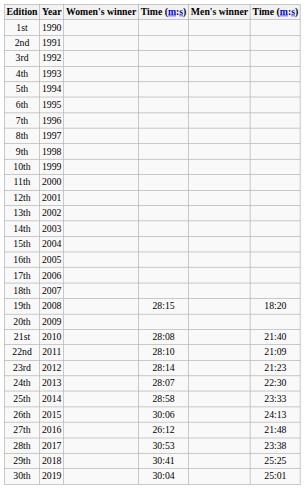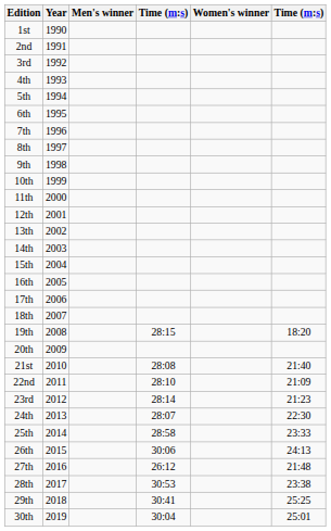 <table class="wikitable" style="text-align:center">
 <tr>
 <th>Edition</th>
 <th>Year</th>
+<th>Men's winner</th>
+<th>Time (<a href='#'>m</a>:<a href='#'>s</a>)</th>
 <th>Women's winner</th>
-<th>Time (<a href='#'>m</a>:<a href='#'>s</a>)</th>
-<th>Men's winner</th>
 <th>Time (<a href='#'>m</a>:<a href='#'>s</a>)</th>
 </tr>
 <tr>
 <td>1st</td>
 <td>1990</td>
 <td align=left></td>
 <td></td>
 <td align=left></td>
 <td></td>
 </tr>
 <tr>
 <td>2nd</td>
 <td>1991</td>
 <td align=left></td>
 <td></td>
 <td align=left></td>
 <td></td>
 </tr>
 <tr>
 <td>3rd</td>
 <td>1992</td>
 <td align=left></td>
 <td></td>
 <td align=left></td>
 <td></td>
 </tr>
 <tr>
 <td>4th</td>
 <td>1993</td>
 <td align=left></td>
 <td></td>
 <td align=left></td>
 <td></td>
 </tr>
 <tr>
 <td>5th</td>
 <td>1994</td>
 <td align=left></td>
 <td></td>
 <td align=left></td>
 <td></td>
 </tr>
 <tr>
 <td>6th</td>
 <td>1995</td>
 <td align=left></td>
 <td></td>
 <td align=left></td>
 <td></td>
 </tr>
 <tr>
 <td>7th</td>
 <td>1996</td>
 <td align=left></td>
 <td></td>
 <td align=left></td>
 <td></td>
 </tr>
 <tr>
 <td>8th</td>
 <td>1997</td>
 <td align=left></td>
 <td></td>
 <td align=left></td>
 <td></td>
 </tr>
 <tr>
 <td>9th</td>
 <td>1998</td>
 <td align=left></td>
 <td></td>
 <td align=left></td>
 <td></td>
 </tr>
 <tr>
 <td>10th</td>
 <td>1999</td>
 <td align=left></td>
 <td></td>
 <td align=left></td>
 <td></td>
 </tr>
 <tr>
 <td>11th</td>
 <td>2000</td>
 <td align=left></td>
 <td></td>
 <td align=left></td>
 <td></td>
 </tr>
 <tr>
 <td>12th</td>
 <td>2001</td>
 <td align=left></td>
 <td></td>
 <td align=left></td>
 <td></td>
 </tr>
 <tr>
 <td>13th</td>
 <td>2002</td>
 <td align=left></td>
 <td></td>
 <td align=left></td>
 <td></td>
 </tr>
 <tr>
 <td>14th</td>
 <td>2003</td>
 <td align=left></td>
 <td></td>
 <td align=left></td>
 <td></td>
 </tr>
 <tr>
 <td>15th</td>
 <td>2004</td>
 <td align=left></td>
 <td></td>
 <td align=left></td>
 <td></td>
 </tr>
 <tr>
 <td>16th</td>
 <td>2005</td>
 <td align=left></td>
 <td></td>
 <td align=left></td>
 <td></td>
 </tr>
 <tr>
 <td>17th</td>
 <td>2006</td>
 <td align=left></td>
 <td></td>
 <td align=left></td>
 <td></td>
 </tr>
 <tr>
 <td>18th</td>
 <td>2007</td>
 <td align=left></td>
 <td></td>
 <td align=left></td>
 <td></td>
 </tr>
 <tr>
 <td>19th</td>
 <td>2008</td>
 <td align=left></td>
 <td>28:15</td>
 <td align=left></td>
 <td>18:20</td>
 </tr>
 <tr>
 <td>20th</td>
 <td>2009</td>
 <td align=left></td>
 <td></td>
 <td align=left></td>
 <td></td>
 </tr>
 <tr>
 <td>21st</td>
 <td>2010</td>
 <td align=left></td>
 <td>28:08</td>
 <td align=left></td>
 <td>21:40</td>
 </tr>
 <tr>
 <td>22nd</td>
 <td>2011</td>
 <td align=left></td>
 <td>28:10</td>
 <td align=left></td>
 <td>21:09</td>
 </tr>
 <tr>
 <td>23rd</td>
 <td>2012</td>
 <td align=left></td>
 <td>28:14</td>
 <td align=left></td>
 <td>21:23</td>
 </tr>
 <tr>
 <td>24th</td>
 <td>2013</td>
 <td align=left></td>
 <td>28:07</td>
 <td align=left></td>
 <td>22:30</td>
 </tr>
 <tr>
 <td>25th</td>
 <td>2014</td>
 <td align=left></td>
 <td>28:58</td>
 <td align=left></td>
 <td>23:33</td>
 </tr>
 <tr>
 <td>26th</td>
 <td>2015</td>
 <td align=left></td>
 <td>30:06</td>
 <td align=left></td>
 <td>24:13</td>
 </tr>
 <tr>
 <td>27th</td>
 <td>2016</td>
 <td align=left></td>
 <td>26:12</td>
 <td align=left></td>
 <td>21:48</td>
 </tr>
 <tr>
 <td>28th</td>
 <td>2017</td>
 <td align=left></td>
 <td>30:53</td>
 <td align=left></td>
 <td>23:38</td>
 </tr>
 <tr>
 <td>29th</td>
 <td>2018</td>
 <td align=left></td>
 <td>30:41</td>
 <td align=left></td>
 <td>25:25</td>
 </tr>
 <tr>
 <td>30th</td>
 <td>2019</td>
 <td align=left></td>
 <td>30:04</td>
 <td align=left></td>
 <td>25:01</td>
 </tr>
 </table>
